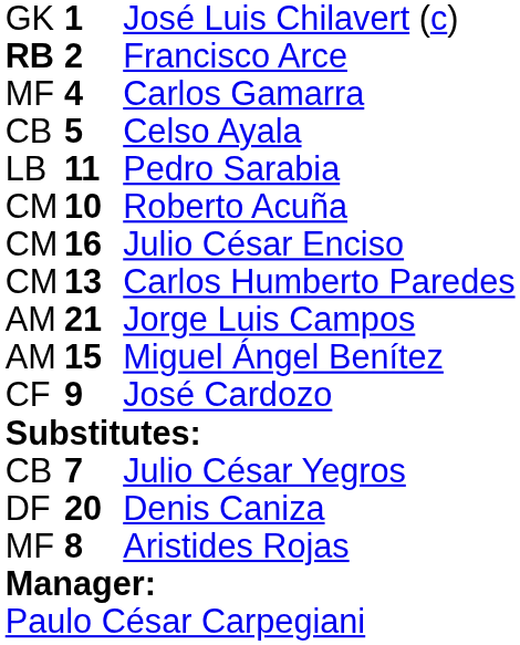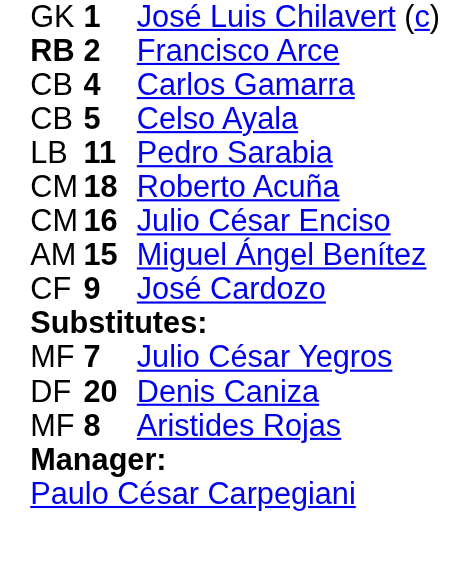 <table cellspacing="0" cellpadding="0" style="font-size:90%; margin:auto;">
 <tr>
 <th width="25"></th>
 <th width="25"></th>
 </tr>
 <tr>
 <td>GK</td>
 <td><strong>1</strong></td>
 <td><a href='#'>José Luis Chilavert</a> (<a href='#'>c</a>)</td>
 <td></td>
 </tr>
 <tr>
 <td><strong>RB</strong></td>
 <td><strong>2</strong></td>
 <td><a href='#'>Francisco Arce</a></td>
 <td></td>
 </tr>
 <tr>
-<td>MF</td>
+<td>CB</td>
 <td><strong>4</strong></td>
 <td><a href='#'>Carlos Gamarra</a></td>
 </tr>
 <tr>
 <td>CB</td>
 <td><strong>5</strong></td>
 <td><a href='#'>Celso Ayala</a></td>
 </tr>
 <tr>
 <td>LB</td>
 <td><strong>11</strong></td>
 <td><a href='#'>Pedro Sarabia</a></td>
 </tr>
 <tr>
 <td>CM</td>
-<td><strong>10</strong></td>
+<td><strong>18</strong></td>
 <td><a href='#'>Roberto Acuña</a></td>
 </tr>
 <tr>
 <td>CM</td>
 <td><strong>16</strong></td>
 <td><a href='#'>Julio César Enciso</a></td>
-<td></td>
-</tr>
-<tr>
-<td>CM</td>
-<td><strong>13</strong></td>
-<td><a href='#'>Carlos Humberto Paredes</a></td>
-<td></td>
-<td></td>
-</tr>
-<tr>
-<td>AM</td>
-<td><strong>21</strong></td>
-<td><a href='#'>Jorge Luis Campos</a></td>
-<td></td>
 <td></td>
 </tr>
 <tr>
 <td>AM</td>
 <td><strong>15</strong></td>
 <td><a href='#'>Miguel Ángel Benítez</a></td>
 <td></td>
 </tr>
 <tr>
 <td>CF</td>
 <td><strong>9</strong></td>
 <td><a href='#'>José Cardozo</a></td>
 <td></td>
 <td></td>
 </tr>
 <tr>
 <td colspan=4><strong>Substitutes:</strong></td>
 </tr>
 <tr>
-<td>CB</td>
+<td>MF</td>
 <td><strong>7</strong></td>
 <td><a href='#'>Julio César Yegros</a></td>
 <td></td>
 <td></td>
 </tr>
 <tr>
 <td>DF</td>
 <td><strong>20</strong></td>
 <td><a href='#'>Denis Caniza</a></td>
 <td></td>
 <td></td>
 </tr>
 <tr>
 <td>MF</td>
 <td><strong>8</strong></td>
 <td><a href='#'>Aristides Rojas</a></td>
 <td></td>
 <td></td>
 </tr>
 <tr>
 <td colspan=4><strong>Manager:</strong></td>
 </tr>
 <tr>
 <td colspan="4"> <a href='#'>Paulo César Carpegiani</a></td>
 </tr>
 </table>
